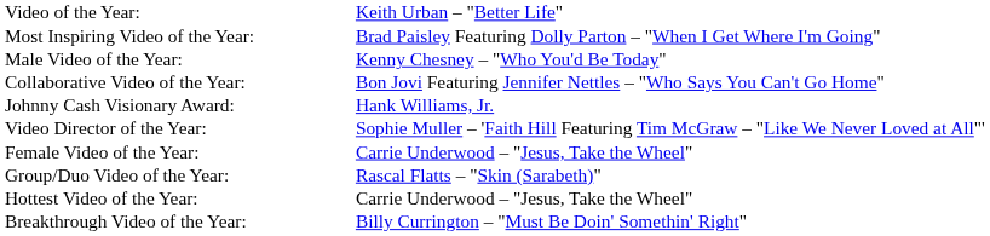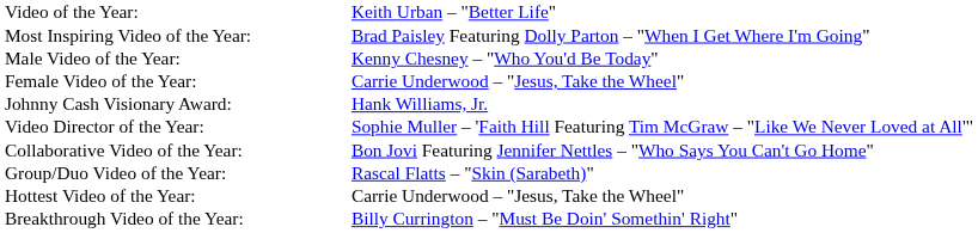 <table cellspacing="0" border="0" cellpadding="1">
 <tr>
 <td style="width:300px;">Video of the Year:</td>
 <td><a href='#'>Keith Urban</a> – "<a href='#'>Better Life</a>"</td>
 </tr>
 <tr>
 <td>Most Inspiring Video of the Year:</td>
 <td><a href='#'>Brad Paisley</a> Featuring <a href='#'>Dolly Parton</a> – "<a href='#'>When I Get Where I'm Going</a>"</td>
 </tr>
 <tr>
 <td>Male Video of the Year:</td>
 <td><a href='#'>Kenny Chesney</a> – "<a href='#'>Who You'd Be Today</a>"</td>
 </tr>
 <tr>
-<td>Collaborative Video of the Year:</td>
-<td><a href='#'>Bon Jovi</a> Featuring <a href='#'>Jennifer Nettles</a> – "<a href='#'>Who Says You Can't Go Home</a>"</td>
+<td>Female Video of the Year:</td>
+<td><a href='#'>Carrie Underwood</a> – "<a href='#'>Jesus, Take the Wheel</a>"</td>
 </tr>
 <tr>
 <td>Johnny Cash Visionary Award:</td>
 <td><a href='#'>Hank Williams, Jr.</a></td>
 </tr>
 <tr>
 <td>Video Director of the Year:</td>
 <td><a href='#'>Sophie Muller</a> – '<a href='#'>Faith Hill</a> Featuring <a href='#'>Tim McGraw</a> – "<a href='#'>Like We Never Loved at All</a>"'</td>
 </tr>
 <tr>
-<td>Female Video of the Year:</td>
-<td><a href='#'>Carrie Underwood</a> – "<a href='#'>Jesus, Take the Wheel</a>"</td>
+<td>Collaborative Video of the Year:</td>
+<td><a href='#'>Bon Jovi</a> Featuring <a href='#'>Jennifer Nettles</a> – "<a href='#'>Who Says You Can't Go Home</a>"</td>
 </tr>
 <tr>
 <td>Group/Duo Video of the Year:</td>
 <td><a href='#'>Rascal Flatts</a> – "<a href='#'>Skin (Sarabeth)</a>"</td>
 </tr>
 <tr>
 <td>Hottest Video of the Year:</td>
 <td>Carrie Underwood – "Jesus, Take the Wheel"</td>
 </tr>
 <tr>
 <td>Breakthrough Video of the Year:</td>
 <td><a href='#'>Billy Currington</a> – "<a href='#'>Must Be Doin' Somethin' Right</a>"</td>
 </tr>
 </table>
